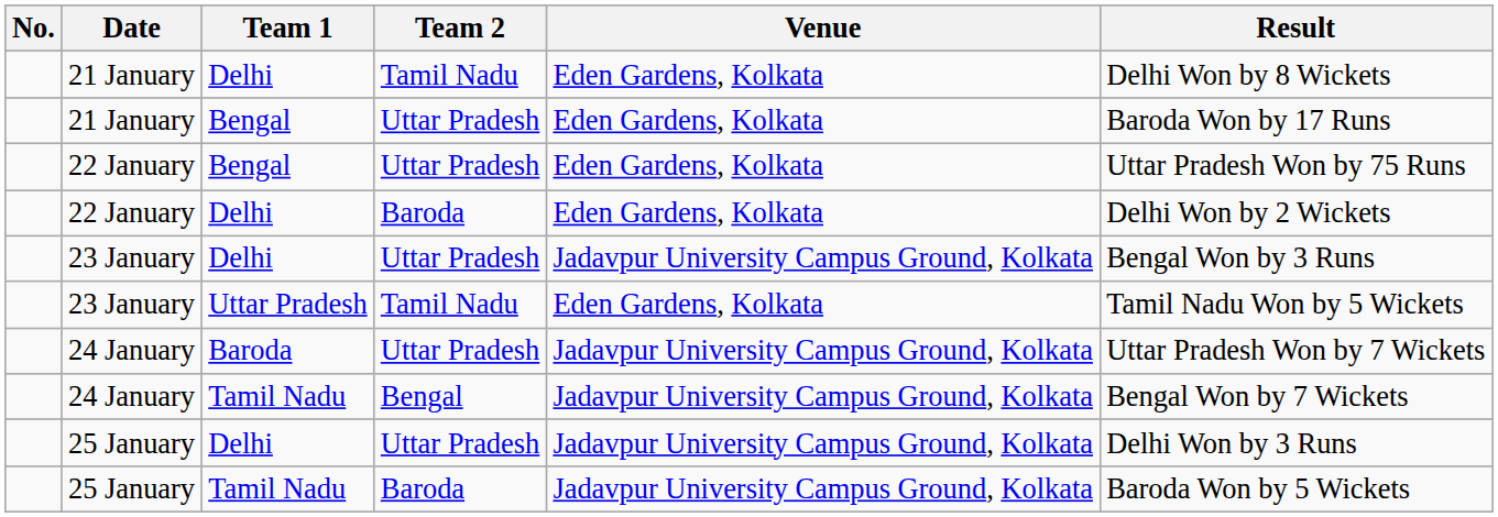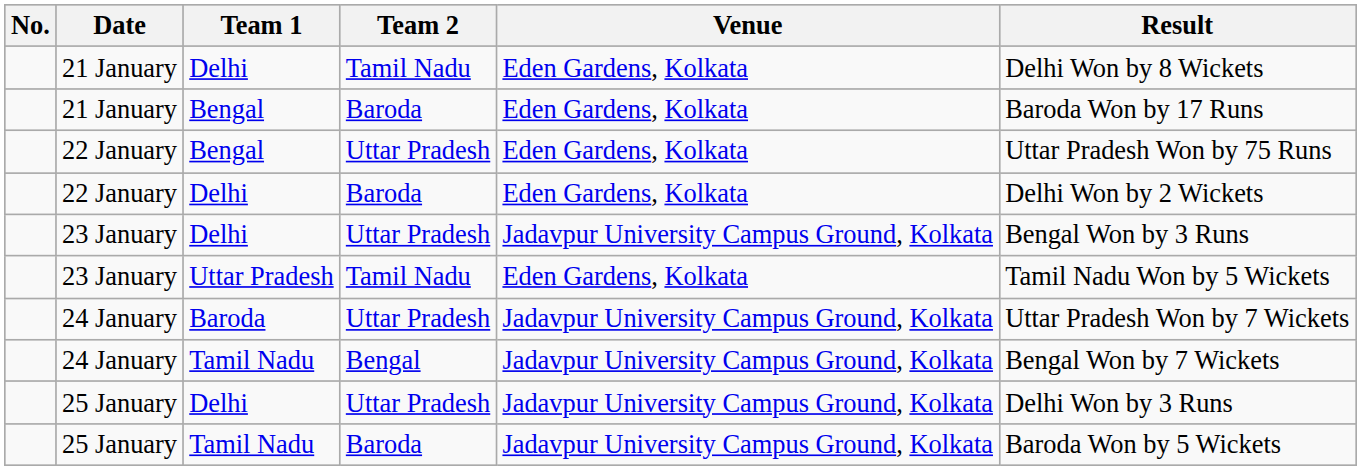 <table class="wikitable collapsible collapsed">
 <tr>
 <th>No.</th>
 <th>Date</th>
 <th>Team 1</th>
 <th>Team 2</th>
 <th>Venue</th>
 <th>Result</th>
 </tr>
 <tr>
 <td> </td>
 <td>21 January</td>
 <td><a href='#'>Delhi</a></td>
 <td><a href='#'>Tamil Nadu</a></td>
 <td><a href='#'>Eden Gardens</a>, <a href='#'>Kolkata</a></td>
 <td>Delhi Won by 8 Wickets</td>
 </tr>
 <tr>
 <td> </td>
 <td>21 January</td>
 <td><a href='#'>Bengal</a></td>
-<td><a href='#'>Uttar Pradesh</a></td>
+<td><a href='#'>Baroda</a></td>
 <td><a href='#'>Eden Gardens</a>, <a href='#'>Kolkata</a></td>
 <td>Baroda Won by 17 Runs</td>
 </tr>
 <tr>
 <td> </td>
 <td>22 January</td>
 <td><a href='#'>Bengal</a></td>
 <td><a href='#'>Uttar Pradesh</a></td>
 <td><a href='#'>Eden Gardens</a>, <a href='#'>Kolkata</a></td>
 <td>Uttar Pradesh Won by 75 Runs</td>
 </tr>
 <tr>
 <td> </td>
 <td>22 January</td>
 <td><a href='#'>Delhi</a></td>
 <td><a href='#'>Baroda</a></td>
 <td><a href='#'>Eden Gardens</a>, <a href='#'>Kolkata</a></td>
 <td>Delhi Won by 2 Wickets</td>
 </tr>
 <tr>
 <td> </td>
 <td>23 January</td>
 <td><a href='#'>Delhi</a></td>
 <td><a href='#'>Uttar Pradesh</a></td>
 <td><a href='#'>Jadavpur University Campus Ground</a>, <a href='#'>Kolkata</a></td>
 <td>Bengal Won by 3 Runs</td>
 </tr>
 <tr>
 <td> </td>
 <td>23 January</td>
 <td><a href='#'>Uttar Pradesh</a></td>
 <td><a href='#'>Tamil Nadu</a></td>
 <td><a href='#'>Eden Gardens</a>, <a href='#'>Kolkata</a></td>
 <td>Tamil Nadu Won by 5 Wickets</td>
 </tr>
 <tr>
 <td> </td>
 <td>24 January</td>
 <td><a href='#'>Baroda</a></td>
 <td><a href='#'>Uttar Pradesh</a></td>
 <td><a href='#'>Jadavpur University Campus Ground</a>, <a href='#'>Kolkata</a></td>
 <td>Uttar Pradesh Won by 7 Wickets</td>
 </tr>
 <tr>
 <td> </td>
 <td>24 January</td>
 <td><a href='#'>Tamil Nadu</a></td>
 <td><a href='#'>Bengal</a></td>
 <td><a href='#'>Jadavpur University Campus Ground</a>, <a href='#'>Kolkata</a></td>
 <td>Bengal Won by 7 Wickets</td>
 </tr>
 <tr>
 <td> </td>
 <td>25 January</td>
 <td><a href='#'>Delhi</a></td>
 <td><a href='#'>Uttar Pradesh</a></td>
 <td><a href='#'>Jadavpur University Campus Ground</a>, <a href='#'>Kolkata</a></td>
 <td>Delhi Won by 3 Runs</td>
 </tr>
 <tr>
 <td> </td>
 <td>25 January</td>
 <td><a href='#'>Tamil Nadu</a></td>
 <td><a href='#'>Baroda</a></td>
 <td><a href='#'>Jadavpur University Campus Ground</a>, <a href='#'>Kolkata</a></td>
 <td>Baroda Won by 5 Wickets</td>
 </tr>
 </table>
